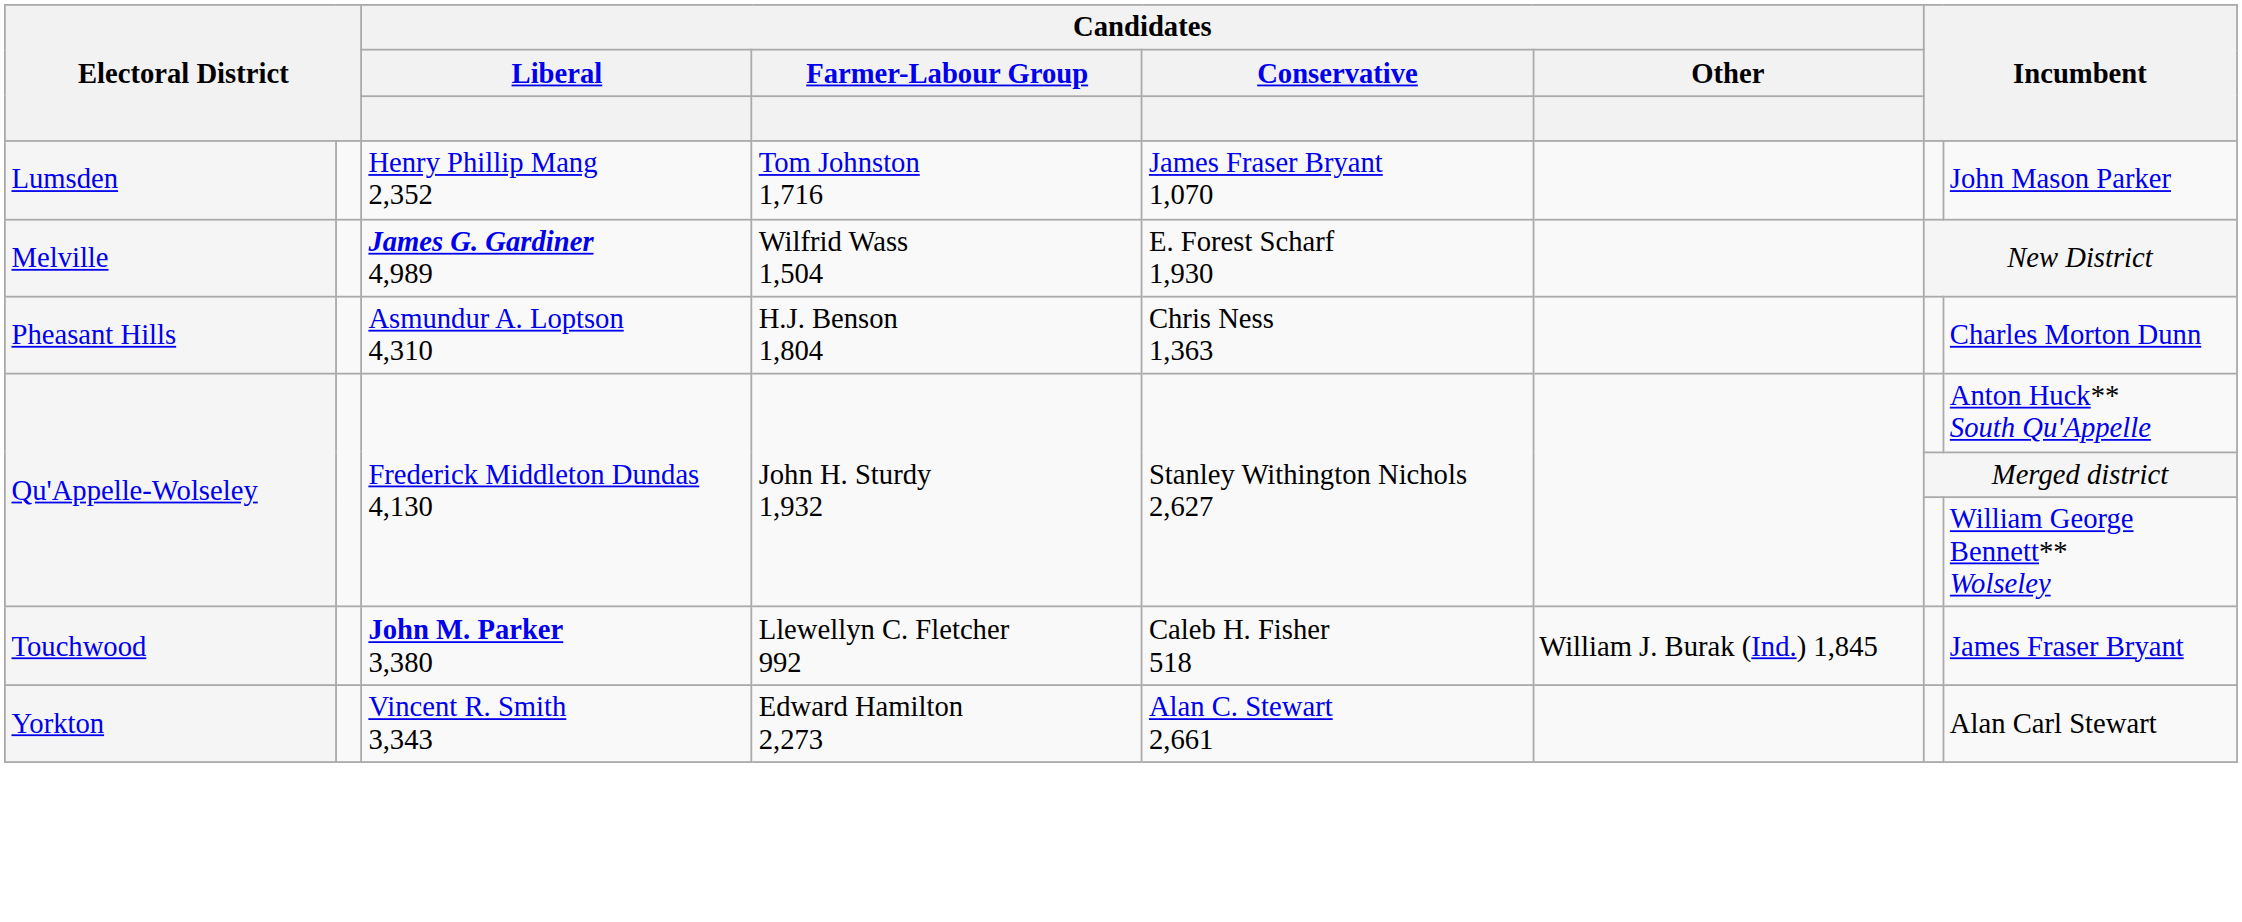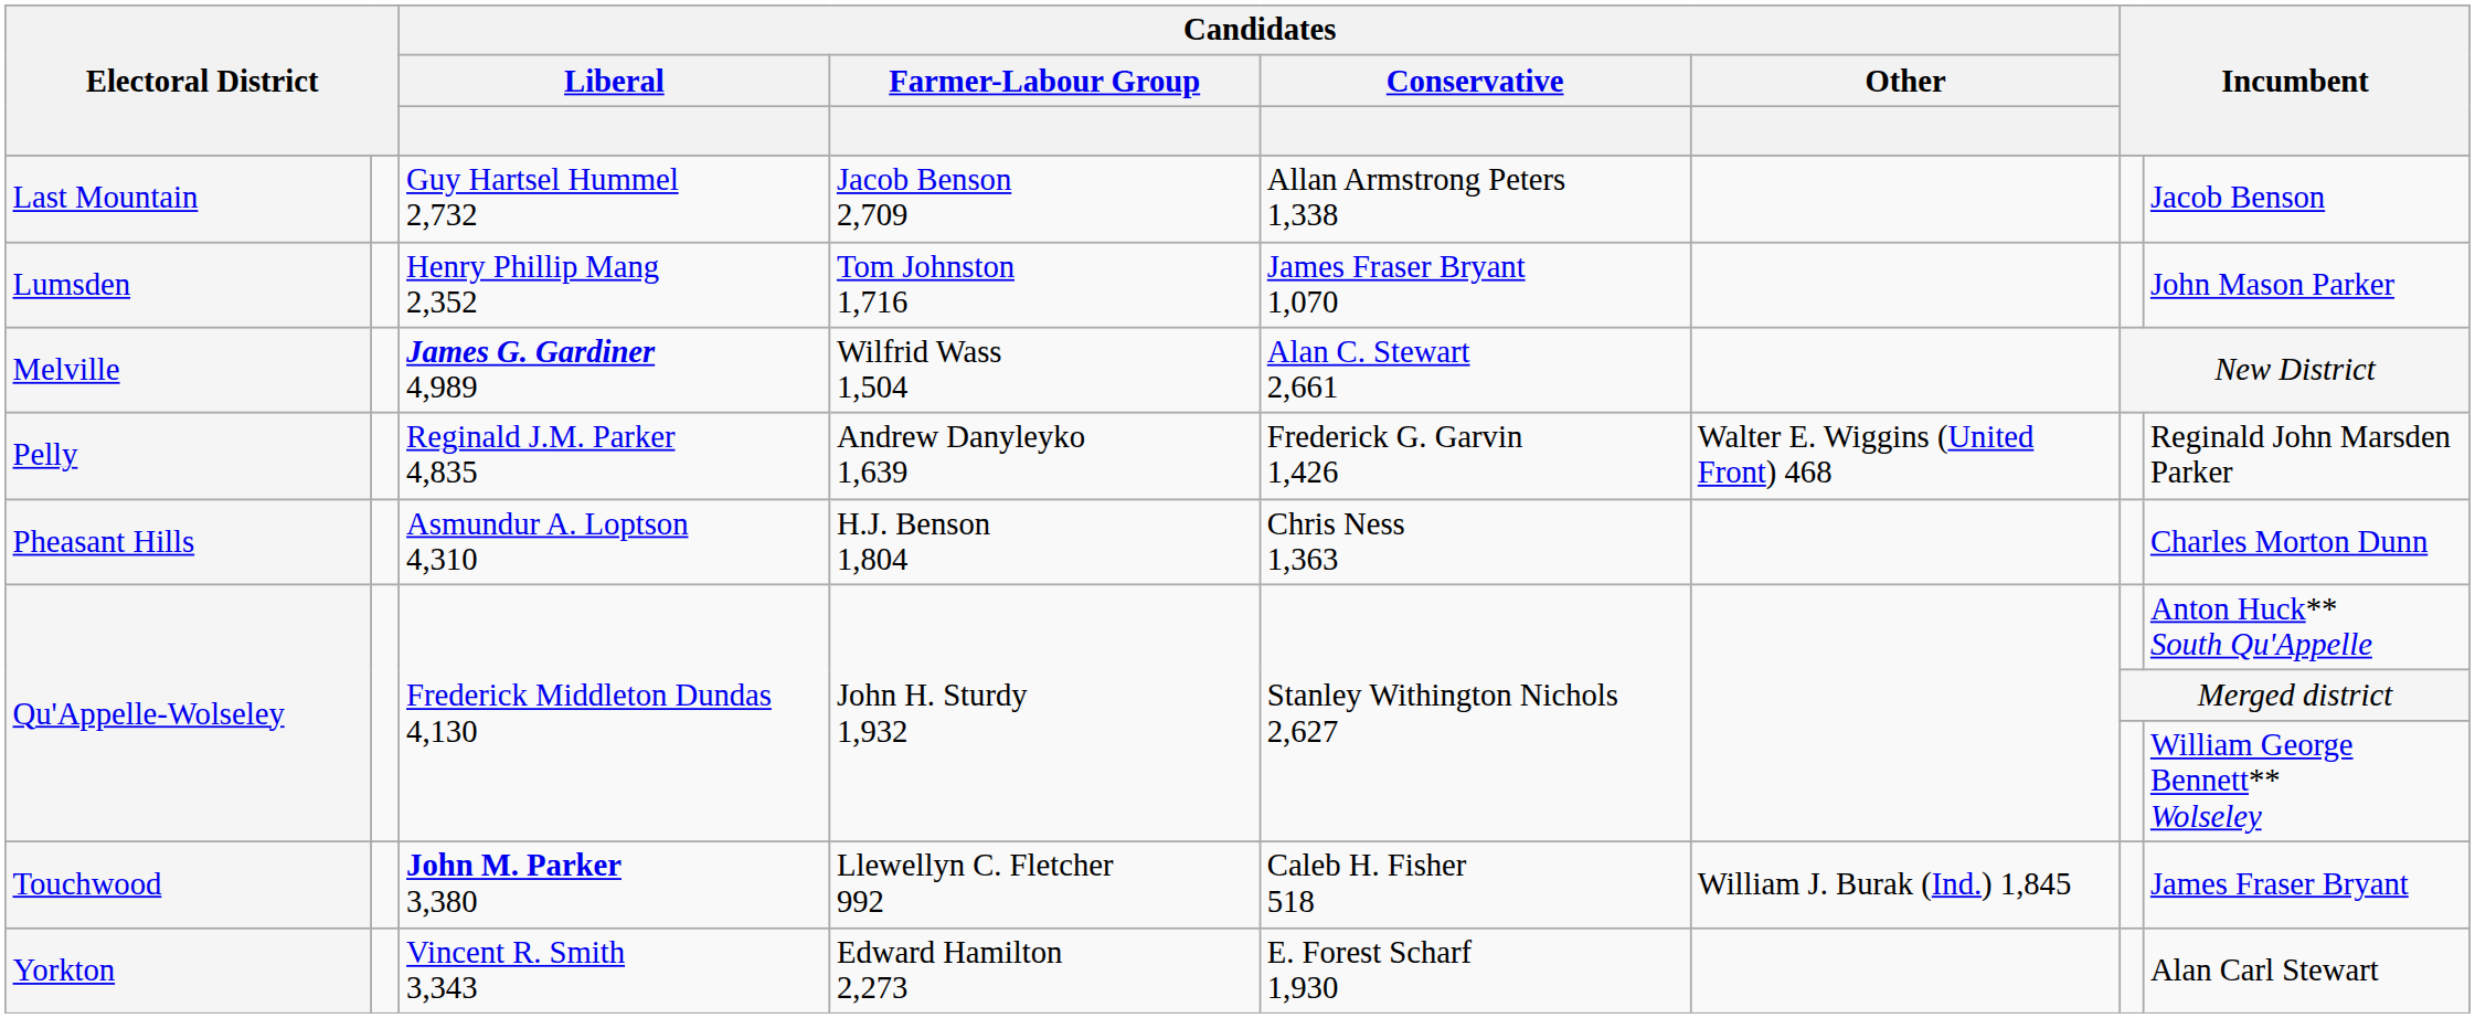 <table class="wikitable">
 <tr>
 <th width=16% rowspan=3 colspan=2>Electoral District</th>
 <th colspan=4>Candidates</th>
 <th width=14% rowspan=3 colspan=2>Incumbent</th>
 </tr>
 <tr>
 <th width=17.5%><a href='#'>Liberal</a></th>
 <th width=17.5%><a href='#'>Farmer-Labour Group</a></th>
 <th width=17.5%><a href='#'>Conservative</a></th>
 <th width=17.5%>Other</th>
 </tr>
 <tr>
 <th width=17.5% > </th>
 <th width=17.5% > </th>
 <th width=17.5% > </th>
 <th width=17.5% > </th>
 </tr>
 <tr>
+<td bgcolor=whitesmoke><a href='#'>Last Mountain</a></td>
+<td> </td>
+<td><a href='#'>Guy Hartsel Hummel</a><br>2,732</td>
+<td><a href='#'>Jacob Benson</a><br>2,709</td>
+<td>Allan Armstrong Peters<br>1,338</td>
+<td></td>
+<td> </td>
+<td><a href='#'>Jacob Benson</a></td>
+</tr>
+<tr>
 <td bgcolor=whitesmoke><a href='#'>Lumsden</a></td>
 <td> </td>
 <td><a href='#'>Henry Phillip Mang</a><br>2,352</td>
 <td><a href='#'>Tom Johnston</a><br>1,716</td>
 <td><a href='#'>James Fraser Bryant</a><br>1,070</td>
 <td></td>
 <td> </td>
 <td><a href='#'>John Mason Parker</a></td>
 </tr>
 <tr>
 <td bgcolor=whitesmoke><a href='#'>Melville</a></td>
 <td> </td>
 <td><strong><em><a href='#'>James G. Gardiner</a></em></strong><br>4,989</td>
 <td>Wilfrid Wass<br>1,504</td>
-<td>E. Forest Scharf<br>1,930</td>
+<td><a href='#'>Alan C. Stewart</a><br>2,661</td>
 <td></td>
 <td colspan=2  style="background:whitesmoke; text-align:center;"><em>New District</em></td>
+</tr>
+<tr>
+<td bgcolor=whitesmoke><a href='#'>Pelly</a></td>
+<td> </td>
+<td><a href='#'>Reginald J.M. Parker</a><br>4,835</td>
+<td>Andrew Danyleyko<br>1,639</td>
+<td>Frederick G. Garvin<br>1,426</td>
+<td>Walter E. Wiggins (<a href='#'>United Front</a>) 468</td>
+<td> </td>
+<td>Reginald John Marsden Parker</td>
 </tr>
 <tr>
 <td bgcolor=whitesmoke><a href='#'>Pheasant Hills</a></td>
 <td> </td>
 <td><a href='#'>Asmundur A. Loptson</a><br>4,310</td>
 <td>H.J. Benson<br>1,804</td>
 <td>Chris Ness<br>1,363</td>
 <td></td>
 <td> </td>
 <td><a href='#'>Charles Morton Dunn</a></td>
 </tr>
 <tr>
 <td rowspan=3 bgcolor=whitesmoke><a href='#'>Qu'Appelle-Wolseley</a></td>
 <td rowspan=3 > </td>
 <td rowspan=3><a href='#'>Frederick Middleton Dundas</a><br>4,130</td>
 <td rowspan=3>John H. Sturdy<br>1,932</td>
 <td rowspan=3>Stanley Withington Nichols<br>2,627</td>
 <td rowspan=3></td>
 <td></td>
 <td><a href='#'>Anton Huck</a>**<br><span><em><a href='#'>South Qu'Appelle</a></em></span></td>
 </tr>
 <tr>
 <td colspan=2 style="background:whitesmoke; text-align:center;"><em>Merged district</em></td>
 </tr>
 <tr>
 <td></td>
 <td><a href='#'>William George Bennett</a>**<br><span><em><a href='#'>Wolseley</a></em></span></td>
 </tr>
 <tr>
 <td bgcolor=whitesmoke><a href='#'>Touchwood</a></td>
 <td> </td>
 <td><strong><a href='#'>John M. Parker</a></strong><br>3,380</td>
 <td>Llewellyn C. Fletcher<br>992</td>
 <td>Caleb H. Fisher<br>518</td>
 <td>William J. Burak (<a href='#'>Ind.</a>) 1,845</td>
 <td> </td>
 <td><a href='#'>James Fraser Bryant</a></td>
 </tr>
 <tr>
 <td bgcolor=whitesmoke><a href='#'>Yorkton</a></td>
 <td> </td>
 <td><a href='#'>Vincent R. Smith</a><br>3,343</td>
 <td>Edward Hamilton<br>2,273</td>
-<td><a href='#'>Alan C. Stewart</a><br>2,661</td>
+<td>E. Forest Scharf<br>1,930</td>
 <td></td>
 <td> </td>
 <td>Alan Carl Stewart</td>
 </tr>
 </table>
